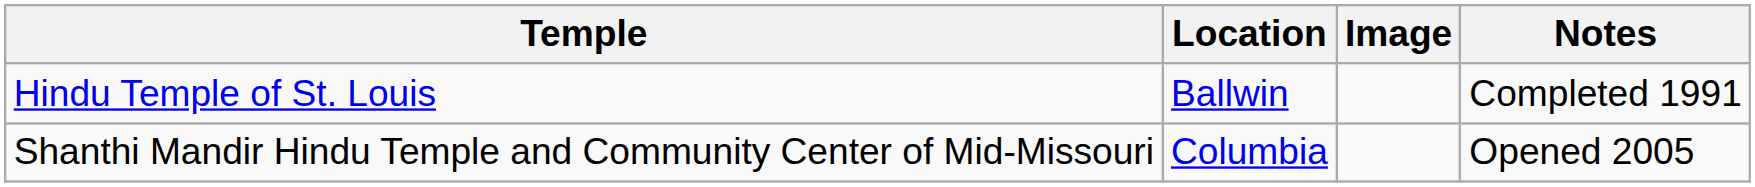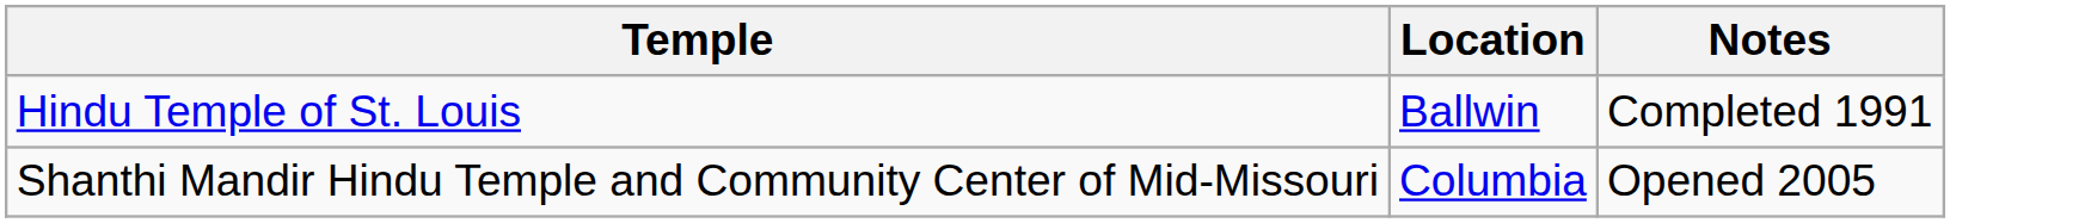 <table class="wikitable sortable" id="tableTempleWikiMO">
 <tr>
 <th>Temple</th>
 <th>Location</th>
-<th>Image</th>
 <th>Notes</th>
 </tr>
 <tr>
 <td><a href='#'>Hindu Temple of St. Louis</a></td>
 <td><a href='#'>Ballwin</a></td>
-<td></td>
 <td>Completed 1991</td>
 </tr>
 <tr>
 <td>Shanthi Mandir Hindu Temple and Community Center of Mid-Missouri</td>
 <td><a href='#'>Columbia</a></td>
-<td></td>
 <td>Opened 2005</td>
 </tr>
 </table>
